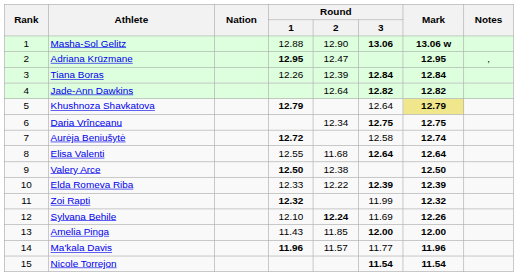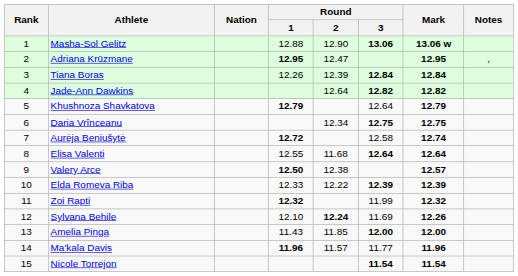 <table class="wikitable sortable" style="text-align:center;width: 65%;">
 <tr>
 <th rowspan=2>Rank</th>
 <th rowspan=2>Athlete</th>
 <th rowspan=2>Nation</th>
 <th colspan=3>Round</th>
 <th rowspan=2>Mark</th>
 <th rowspan=2>Notes</th>
 </tr>
 <tr>
 <th>1</th>
 <th>2</th>
 <th>3</th>
 </tr>
 <tr bgcolor=ddffdd>
 <td>1</td>
 <td align=left><a href='#'>Masha-Sol Gelitz</a></td>
 <td align=left></td>
 <td>12.88</td>
 <td>12.90</td>
 <td><strong>13.06</strong></td>
 <td><strong>13.06 w</strong></td>
 <td></td>
 </tr>
 <tr bgcolor=ddffdd>
 <td>2</td>
 <td align=left><a href='#'>Adriana Krūzmane</a></td>
 <td align=left></td>
 <td><strong>12.95</strong></td>
 <td>12.47</td>
 <td></td>
 <td><strong>12.95</strong></td>
 <td>, </td>
 </tr>
 <tr bgcolor=ddffdd>
 <td>3</td>
 <td align=left><a href='#'>Tiana Boras</a></td>
 <td align=left></td>
 <td>12.26</td>
 <td>12.39</td>
 <td><strong>12.84</strong></td>
 <td><strong>12.84</strong></td>
 <td></td>
 </tr>
 <tr bgcolor=ddffdd>
 <td>4</td>
 <td align=left><a href='#'>Jade-Ann Dawkins</a></td>
 <td align=left></td>
 <td></td>
 <td>12.64</td>
 <td><strong>12.82</strong></td>
 <td><strong>12.82</strong></td>
 <td></td>
 </tr>
 <tr>
 <td>5</td>
 <td align=left><a href='#'>Khushnoza Shavkatova</a></td>
 <td align=left></td>
 <td><strong>12.79</strong></td>
 <td></td>
 <td>12.64</td>
-<td style="background: khaki;"><strong>12.79</strong></td>
+<td><strong>12.79</strong></td>
 <td></td>
 </tr>
 <tr>
 <td>6</td>
 <td align=left><a href='#'>Daria Vrînceanu</a></td>
 <td align=left></td>
 <td></td>
 <td>12.34</td>
 <td><strong>12.75</strong></td>
 <td><strong>12.75</strong></td>
 <td></td>
 </tr>
 <tr>
 <td>7</td>
 <td align=left><a href='#'>Aurėja Beniušytė</a></td>
 <td align=left></td>
 <td><strong>12.72</strong></td>
 <td></td>
 <td>12.58</td>
 <td><strong>12.74</strong></td>
 <td></td>
 </tr>
 <tr>
 <td>8</td>
 <td align=left><a href='#'>Elisa Valenti</a></td>
 <td align=left></td>
 <td>12.55</td>
 <td>11.68</td>
 <td><strong>12.64</strong></td>
 <td><strong>12.64</strong></td>
 <td></td>
 </tr>
 <tr>
 <td>9</td>
 <td align=left><a href='#'>Valery Arce</a></td>
 <td align=left></td>
 <td><strong>12.50</strong></td>
 <td>12.38</td>
 <td></td>
-<td><strong>12.50</strong></td>
+<td><strong>12.57</strong></td>
 <td></td>
 </tr>
 <tr>
 <td>10</td>
 <td align=left><a href='#'>Elda Romeva Riba</a></td>
 <td align=left></td>
 <td>12.33</td>
 <td>12.22</td>
 <td><strong>12.39</strong></td>
 <td><strong>12.39</strong></td>
 <td></td>
 </tr>
 <tr>
 <td>11</td>
 <td align=left><a href='#'>Zoi Rapti</a></td>
 <td align=left></td>
 <td><strong>12.32</strong></td>
 <td></td>
 <td>11.99</td>
 <td><strong>12.32</strong></td>
 <td></td>
 </tr>
 <tr>
 <td>12</td>
 <td align=left><a href='#'>Sylvana Behile</a></td>
 <td align=left></td>
 <td>12.10</td>
 <td><strong>12.24</strong></td>
 <td>11.69</td>
 <td><strong>12.26</strong></td>
 <td></td>
 </tr>
 <tr>
 <td>13</td>
 <td align=left><a href='#'>Amelia Pinga</a></td>
 <td align=left></td>
 <td>11.43</td>
 <td>11.85</td>
 <td><strong>12.00</strong></td>
 <td><strong>12.00</strong></td>
 <td></td>
 </tr>
 <tr>
 <td>14</td>
 <td align=left><a href='#'>Ma'kala Davis</a></td>
 <td align=left></td>
 <td><strong>11.96</strong></td>
 <td>11.57</td>
 <td>11.77</td>
 <td><strong>11.96</strong></td>
 <td></td>
 </tr>
 <tr>
 <td>15</td>
 <td align=left><a href='#'>Nicole Torrejon</a></td>
 <td align=left></td>
 <td></td>
 <td></td>
 <td><strong>11.54</strong></td>
 <td><strong>11.54</strong></td>
 <td></td>
 </tr>
 </table>
